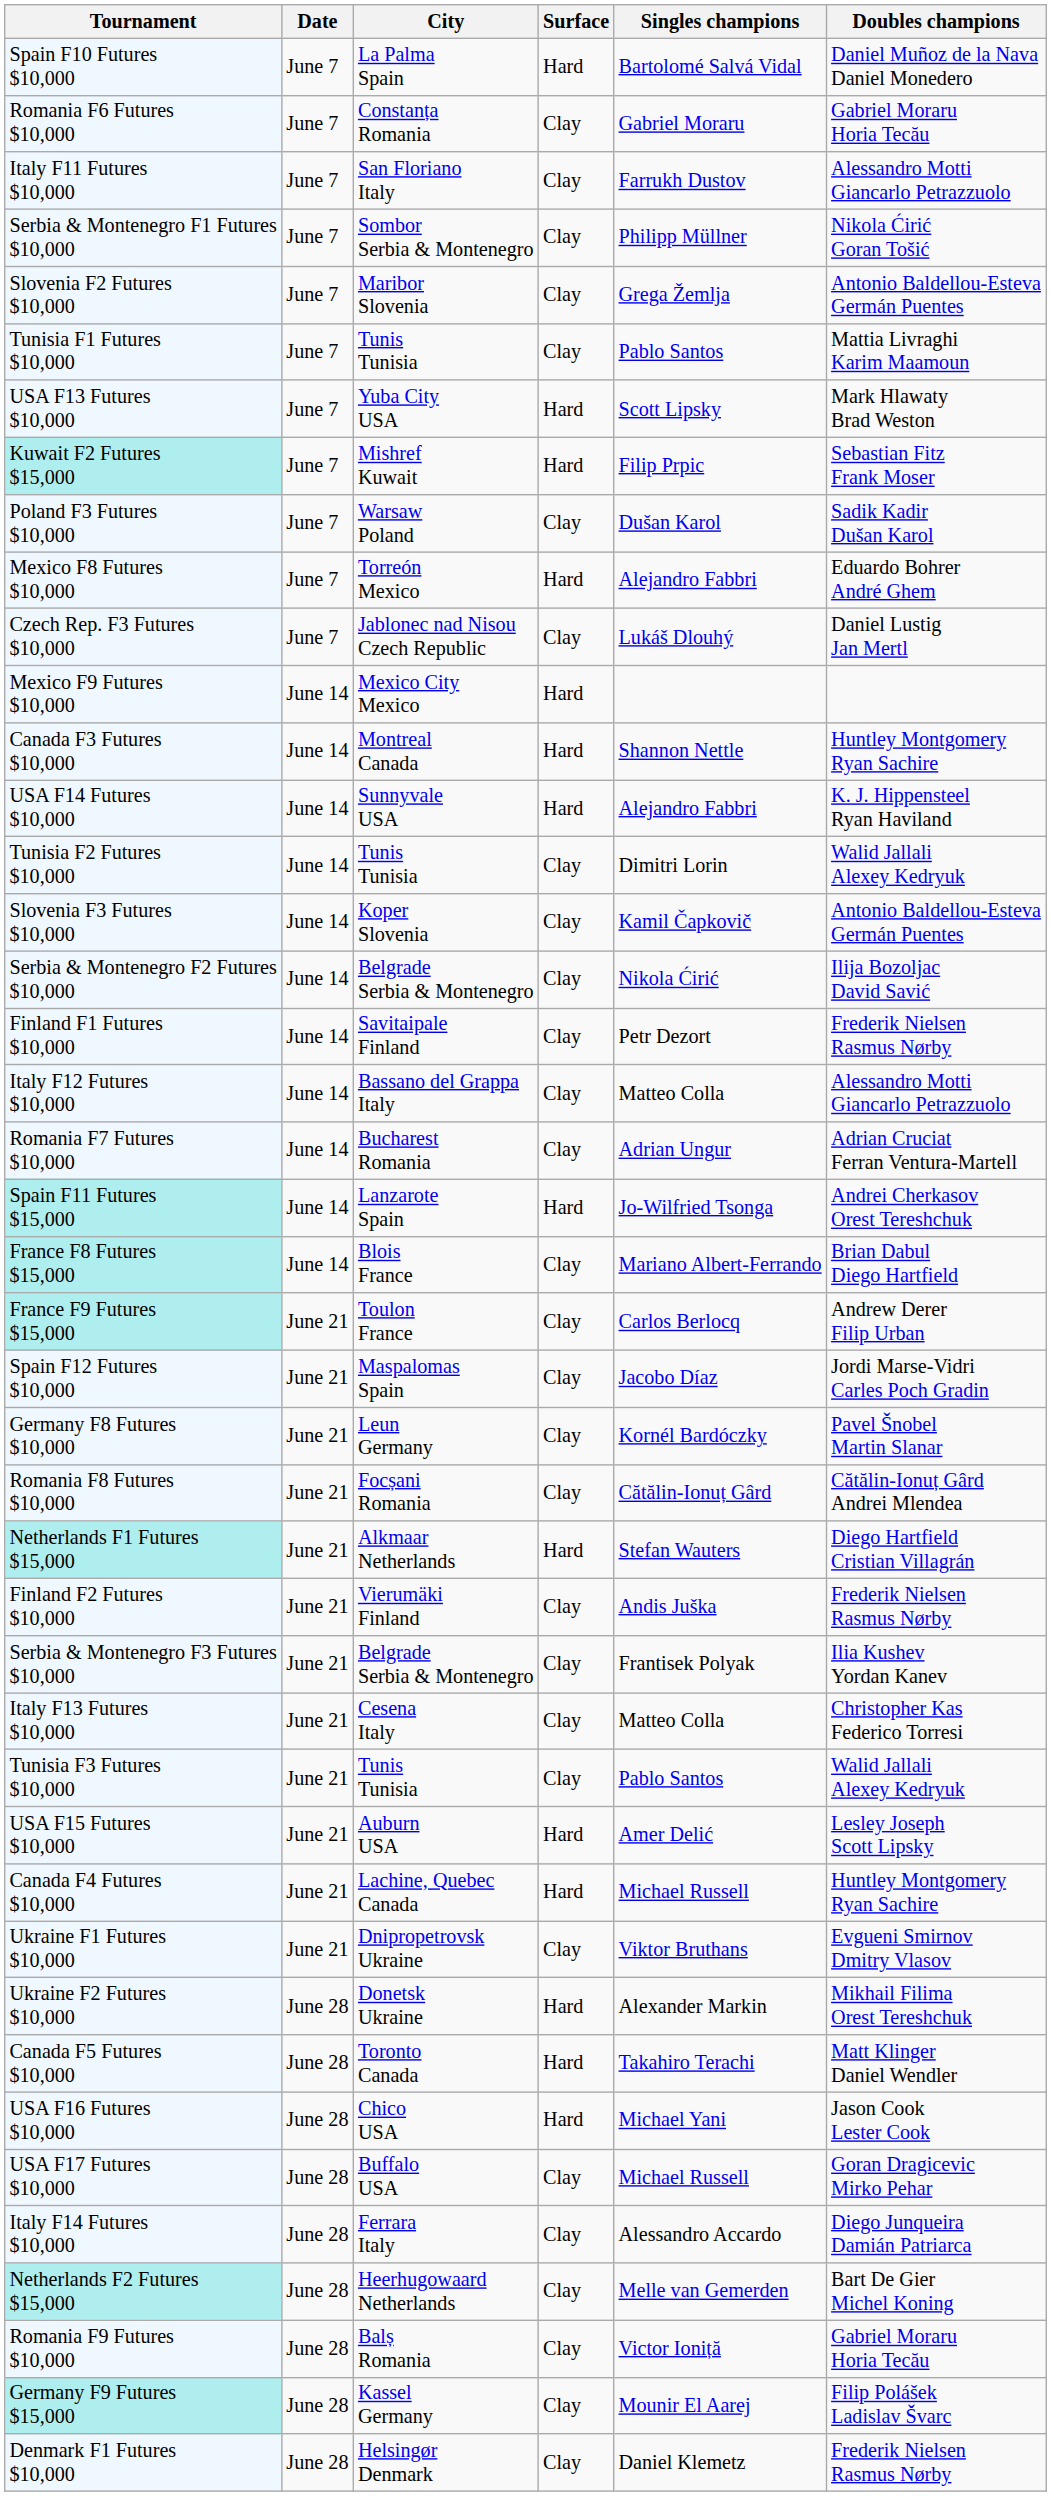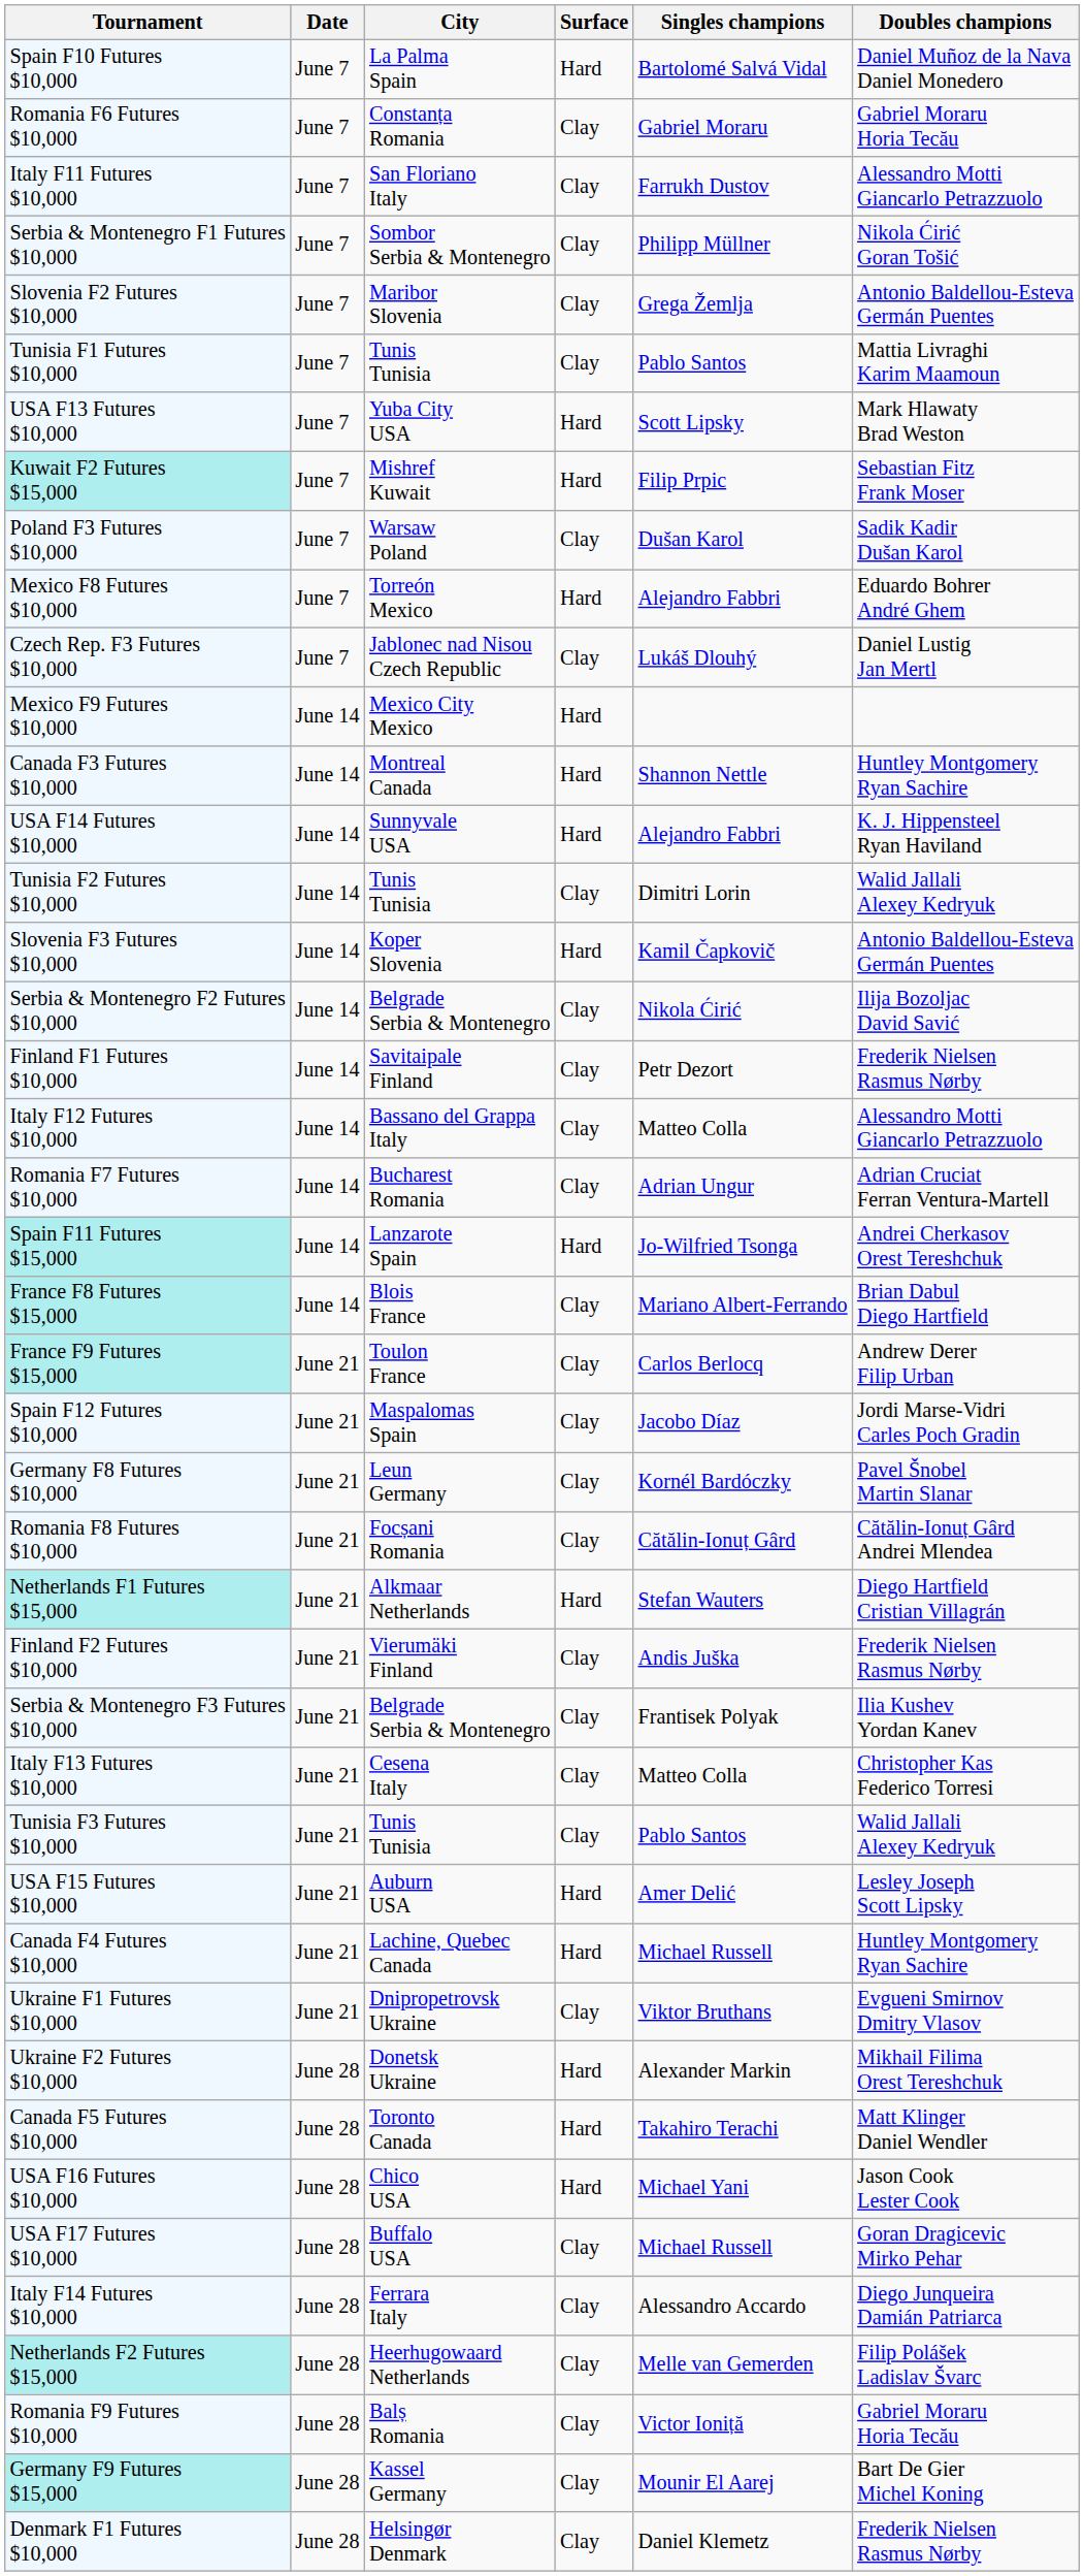 <table class="sortable wikitable" style="font-size:90%">
 <tr>
 <th>Tournament</th>
 <th>Date</th>
 <th>City</th>
 <th>Surface</th>
 <th>Singles champions</th>
 <th>Doubles champions</th>
 </tr>
 <tr>
 <td style="background:#f0f8ff;">Spain F10 Futures<br>$10,000</td>
 <td>June 7</td>
 <td><a href='#'>La Palma</a><br>Spain</td>
 <td>Hard</td>
 <td> <a href='#'>Bartolomé Salvá Vidal</a></td>
 <td> <a href='#'>Daniel Muñoz de la Nava</a><br> Daniel Monedero</td>
 </tr>
 <tr>
 <td style="background:#f0f8ff;">Romania F6 Futures<br>$10,000</td>
 <td>June 7</td>
 <td><a href='#'>Constanța</a><br>Romania</td>
 <td>Clay</td>
 <td> <a href='#'>Gabriel Moraru</a></td>
 <td> <a href='#'>Gabriel Moraru</a><br> <a href='#'>Horia Tecău</a></td>
 </tr>
 <tr>
 <td style="background:#f0f8ff;">Italy F11 Futures<br>$10,000</td>
 <td>June 7</td>
 <td><a href='#'>San Floriano</a><br>Italy</td>
 <td>Clay</td>
 <td> <a href='#'>Farrukh Dustov</a></td>
 <td> <a href='#'>Alessandro Motti</a><br> <a href='#'>Giancarlo Petrazzuolo</a></td>
 </tr>
 <tr>
 <td style="background:#f0f8ff;">Serbia & Montenegro F1 Futures<br>$10,000</td>
 <td>June 7</td>
 <td><a href='#'>Sombor</a><br>Serbia & Montenegro</td>
 <td>Clay</td>
 <td> <a href='#'>Philipp Müllner</a></td>
 <td> <a href='#'>Nikola Ćirić</a><br> <a href='#'>Goran Tošić</a></td>
 </tr>
 <tr>
 <td style="background:#f0f8ff;">Slovenia F2 Futures<br>$10,000</td>
 <td>June 7</td>
 <td><a href='#'>Maribor</a><br>Slovenia</td>
 <td>Clay</td>
 <td> <a href='#'>Grega Žemlja</a></td>
 <td> <a href='#'>Antonio Baldellou-Esteva</a><br> <a href='#'>Germán Puentes</a></td>
 </tr>
 <tr>
 <td style="background:#f0f8ff;">Tunisia F1 Futures<br>$10,000</td>
 <td>June 7</td>
 <td><a href='#'>Tunis</a><br>Tunisia</td>
 <td>Clay</td>
 <td> <a href='#'>Pablo Santos</a></td>
 <td> Mattia Livraghi<br> <a href='#'>Karim Maamoun</a></td>
 </tr>
 <tr>
 <td style="background:#f0f8ff;">USA F13 Futures<br>$10,000</td>
 <td>June 7</td>
 <td><a href='#'>Yuba City</a><br>USA</td>
 <td>Hard</td>
 <td> <a href='#'>Scott Lipsky</a></td>
 <td> Mark Hlawaty<br> Brad Weston</td>
 </tr>
 <tr>
 <td style="background:#afeeee;">Kuwait F2 Futures<br>$15,000</td>
 <td>June 7</td>
 <td><a href='#'>Mishref</a><br>Kuwait</td>
 <td>Hard</td>
 <td> <a href='#'>Filip Prpic</a></td>
 <td> <a href='#'>Sebastian Fitz</a><br> <a href='#'>Frank Moser</a></td>
 </tr>
 <tr>
 <td style="background:#f0f8ff;">Poland F3 Futures<br>$10,000</td>
 <td>June 7</td>
 <td><a href='#'>Warsaw</a><br>Poland</td>
 <td>Clay</td>
 <td> <a href='#'>Dušan Karol</a></td>
 <td> <a href='#'>Sadik Kadir</a><br> <a href='#'>Dušan Karol</a></td>
 </tr>
 <tr>
 <td style="background:#f0f8ff;">Mexico F8 Futures<br>$10,000</td>
 <td>June 7</td>
 <td><a href='#'>Torreón</a><br>Mexico</td>
 <td>Hard</td>
 <td> <a href='#'>Alejandro Fabbri</a></td>
 <td> Eduardo Bohrer<br> <a href='#'>André Ghem</a></td>
 </tr>
 <tr>
 <td style="background:#f0f8ff;">Czech Rep. F3 Futures<br>$10,000</td>
 <td>June 7</td>
 <td><a href='#'>Jablonec nad Nisou</a><br>Czech Republic</td>
 <td>Clay</td>
 <td> <a href='#'>Lukáš Dlouhý</a></td>
 <td> Daniel Lustig<br> <a href='#'>Jan Mertl</a></td>
 </tr>
 <tr>
 <td style="background:#f0f8ff;">Mexico F9 Futures<br>$10,000</td>
 <td>June 14</td>
 <td><a href='#'>Mexico City</a><br>Mexico</td>
 <td>Hard</td>
 <td></td>
 <td></td>
 </tr>
 <tr>
 <td style="background:#f0f8ff;">Canada F3 Futures<br>$10,000</td>
 <td>June 14</td>
 <td><a href='#'>Montreal</a><br>Canada</td>
 <td>Hard</td>
 <td> <a href='#'>Shannon Nettle</a></td>
 <td> <a href='#'>Huntley Montgomery</a><br> <a href='#'>Ryan Sachire</a></td>
 </tr>
 <tr>
 <td style="background:#f0f8ff;">USA F14 Futures<br>$10,000</td>
 <td>June 14</td>
 <td><a href='#'>Sunnyvale</a><br>USA</td>
 <td>Hard</td>
 <td> <a href='#'>Alejandro Fabbri</a></td>
 <td> <a href='#'>K. J. Hippensteel</a><br> Ryan Haviland</td>
 </tr>
 <tr>
 <td style="background:#f0f8ff;">Tunisia F2 Futures<br>$10,000</td>
 <td>June 14</td>
 <td><a href='#'>Tunis</a><br>Tunisia</td>
 <td>Clay</td>
 <td> Dimitri Lorin</td>
 <td> <a href='#'>Walid Jallali</a><br> <a href='#'>Alexey Kedryuk</a></td>
 </tr>
 <tr>
 <td style="background:#f0f8ff;">Slovenia F3 Futures<br>$10,000</td>
 <td>June 14</td>
 <td><a href='#'>Koper</a><br>Slovenia</td>
-<td>Clay</td>
+<td>Hard</td>
 <td> <a href='#'>Kamil Čapkovič</a></td>
 <td> <a href='#'>Antonio Baldellou-Esteva</a><br> <a href='#'>Germán Puentes</a></td>
 </tr>
 <tr>
 <td style="background:#f0f8ff;">Serbia & Montenegro F2 Futures<br>$10,000</td>
 <td>June 14</td>
 <td><a href='#'>Belgrade</a><br>Serbia & Montenegro</td>
 <td>Clay</td>
 <td> <a href='#'>Nikola Ćirić</a></td>
 <td> <a href='#'>Ilija Bozoljac</a><br> <a href='#'>David Savić</a></td>
 </tr>
 <tr>
 <td style="background:#f0f8ff;">Finland F1 Futures<br>$10,000</td>
 <td>June 14</td>
 <td><a href='#'>Savitaipale</a><br>Finland</td>
 <td>Clay</td>
 <td> Petr Dezort</td>
 <td> <a href='#'>Frederik Nielsen</a><br> <a href='#'>Rasmus Nørby</a></td>
 </tr>
 <tr>
 <td style="background:#f0f8ff;">Italy F12 Futures<br>$10,000</td>
 <td>June 14</td>
 <td><a href='#'>Bassano del Grappa</a><br>Italy</td>
 <td>Clay</td>
 <td> Matteo Colla</td>
 <td> <a href='#'>Alessandro Motti</a><br> <a href='#'>Giancarlo Petrazzuolo</a></td>
 </tr>
 <tr>
 <td style="background:#f0f8ff;">Romania F7 Futures<br>$10,000</td>
 <td>June 14</td>
 <td><a href='#'>Bucharest</a><br>Romania</td>
 <td>Clay</td>
 <td> <a href='#'>Adrian Ungur</a></td>
 <td> <a href='#'>Adrian Cruciat</a><br> Ferran Ventura-Martell</td>
 </tr>
 <tr>
 <td style="background:#afeeee;">Spain F11 Futures<br>$15,000</td>
 <td>June 14</td>
 <td><a href='#'>Lanzarote</a><br>Spain</td>
 <td>Hard</td>
 <td> <a href='#'>Jo-Wilfried Tsonga</a></td>
 <td> <a href='#'>Andrei Cherkasov</a><br> <a href='#'>Orest Tereshchuk</a></td>
 </tr>
 <tr>
 <td style="background:#afeeee;">France F8 Futures<br>$15,000</td>
 <td>June 14</td>
 <td><a href='#'>Blois</a><br>France</td>
 <td>Clay</td>
 <td> <a href='#'>Mariano Albert-Ferrando</a></td>
 <td> <a href='#'>Brian Dabul</a><br> <a href='#'>Diego Hartfield</a></td>
 </tr>
 <tr>
 <td style="background:#afeeee;">France F9 Futures<br>$15,000</td>
 <td>June 21</td>
 <td><a href='#'>Toulon</a><br>France</td>
 <td>Clay</td>
 <td> <a href='#'>Carlos Berlocq</a></td>
 <td> Andrew Derer<br> <a href='#'>Filip Urban</a></td>
 </tr>
 <tr>
 <td style="background:#f0f8ff;">Spain F12 Futures<br>$10,000</td>
 <td>June 21</td>
 <td><a href='#'>Maspalomas</a><br>Spain</td>
 <td>Clay</td>
 <td> <a href='#'>Jacobo Díaz</a></td>
 <td> Jordi Marse-Vidri<br> <a href='#'>Carles Poch Gradin</a></td>
 </tr>
 <tr>
 <td style="background:#f0f8ff;">Germany F8 Futures<br>$10,000</td>
 <td>June 21</td>
 <td><a href='#'>Leun</a><br>Germany</td>
 <td>Clay</td>
 <td> <a href='#'>Kornél Bardóczky</a></td>
 <td> <a href='#'>Pavel Šnobel</a><br> <a href='#'>Martin Slanar</a></td>
 </tr>
 <tr>
 <td style="background:#f0f8ff;">Romania F8 Futures<br>$10,000</td>
 <td>June 21</td>
 <td><a href='#'>Focșani</a><br>Romania</td>
 <td>Clay</td>
 <td> <a href='#'>Cătălin-Ionuț Gârd</a></td>
 <td> <a href='#'>Cătălin-Ionuț Gârd</a><br> Andrei Mlendea</td>
 </tr>
 <tr>
 <td style="background:#afeeee;">Netherlands F1 Futures<br>$15,000</td>
 <td>June 21</td>
 <td><a href='#'>Alkmaar</a><br>Netherlands</td>
 <td>Hard</td>
 <td> <a href='#'>Stefan Wauters</a></td>
 <td> <a href='#'>Diego Hartfield</a><br> <a href='#'>Cristian Villagrán</a></td>
 </tr>
 <tr>
 <td style="background:#f0f8ff;">Finland F2 Futures<br>$10,000</td>
 <td>June 21</td>
 <td><a href='#'>Vierumäki</a><br>Finland</td>
 <td>Clay</td>
 <td> <a href='#'>Andis Juška</a></td>
 <td> <a href='#'>Frederik Nielsen</a><br> <a href='#'>Rasmus Nørby</a></td>
 </tr>
 <tr>
 <td style="background:#f0f8ff;">Serbia & Montenegro F3 Futures<br>$10,000</td>
 <td>June 21</td>
 <td><a href='#'>Belgrade</a><br>Serbia & Montenegro</td>
 <td>Clay</td>
 <td> Frantisek Polyak</td>
 <td> <a href='#'>Ilia Kushev</a><br> Yordan Kanev</td>
 </tr>
 <tr>
 <td style="background:#f0f8ff;">Italy F13 Futures<br>$10,000</td>
 <td>June 21</td>
 <td><a href='#'>Cesena</a><br>Italy</td>
 <td>Clay</td>
 <td> Matteo Colla</td>
 <td> <a href='#'>Christopher Kas</a><br> Federico Torresi</td>
 </tr>
 <tr>
 <td style="background:#f0f8ff;">Tunisia F3 Futures<br>$10,000</td>
 <td>June 21</td>
 <td><a href='#'>Tunis</a><br>Tunisia</td>
 <td>Clay</td>
 <td> <a href='#'>Pablo Santos</a></td>
 <td> <a href='#'>Walid Jallali</a><br> <a href='#'>Alexey Kedryuk</a></td>
 </tr>
 <tr>
 <td style="background:#f0f8ff;">USA F15 Futures<br>$10,000</td>
 <td>June 21</td>
 <td><a href='#'>Auburn</a><br>USA</td>
 <td>Hard</td>
 <td> <a href='#'>Amer Delić</a></td>
 <td> <a href='#'>Lesley Joseph</a><br> <a href='#'>Scott Lipsky</a></td>
 </tr>
 <tr>
 <td style="background:#f0f8ff;">Canada F4 Futures<br>$10,000</td>
 <td>June 21</td>
 <td><a href='#'>Lachine, Quebec</a><br>Canada</td>
 <td>Hard</td>
 <td> <a href='#'>Michael Russell</a></td>
 <td> <a href='#'>Huntley Montgomery</a><br> <a href='#'>Ryan Sachire</a></td>
 </tr>
 <tr>
 <td style="background:#f0f8ff;">Ukraine F1 Futures<br>$10,000</td>
 <td>June 21</td>
 <td><a href='#'>Dnipropetrovsk</a><br>Ukraine</td>
 <td>Clay</td>
 <td> <a href='#'>Viktor Bruthans</a></td>
 <td> <a href='#'>Evgueni Smirnov</a><br> <a href='#'>Dmitry Vlasov</a></td>
 </tr>
 <tr>
 <td style="background:#f0f8ff;">Ukraine F2 Futures<br>$10,000</td>
 <td>June 28</td>
 <td><a href='#'>Donetsk</a><br>Ukraine</td>
 <td>Hard</td>
 <td> Alexander Markin</td>
 <td> <a href='#'>Mikhail Filima</a><br> <a href='#'>Orest Tereshchuk</a></td>
 </tr>
 <tr>
 <td style="background:#f0f8ff;">Canada F5 Futures<br>$10,000</td>
 <td>June 28</td>
 <td><a href='#'>Toronto</a><br>Canada</td>
 <td>Hard</td>
 <td> <a href='#'>Takahiro Terachi</a></td>
 <td> <a href='#'>Matt Klinger</a><br> Daniel Wendler</td>
 </tr>
 <tr>
 <td style="background:#f0f8ff;">USA F16 Futures<br>$10,000</td>
 <td>June 28</td>
 <td><a href='#'>Chico</a><br>USA</td>
 <td>Hard</td>
 <td> <a href='#'>Michael Yani</a></td>
 <td> Jason Cook<br> <a href='#'>Lester Cook</a></td>
 </tr>
 <tr>
 <td style="background:#f0f8ff;">USA F17 Futures<br>$10,000</td>
 <td>June 28</td>
 <td><a href='#'>Buffalo</a><br>USA</td>
 <td>Clay</td>
 <td> <a href='#'>Michael Russell</a></td>
 <td> <a href='#'>Goran Dragicevic</a><br> <a href='#'>Mirko Pehar</a></td>
 </tr>
 <tr>
 <td style="background:#f0f8ff;">Italy F14 Futures<br>$10,000</td>
 <td>June 28</td>
 <td><a href='#'>Ferrara</a><br>Italy</td>
 <td>Clay</td>
 <td> Alessandro Accardo</td>
 <td> <a href='#'>Diego Junqueira</a><br> <a href='#'>Damián Patriarca</a></td>
 </tr>
 <tr>
 <td style="background:#afeeee;">Netherlands F2 Futures<br>$15,000</td>
 <td>June 28</td>
 <td><a href='#'>Heerhugowaard</a><br>Netherlands</td>
 <td>Clay</td>
 <td> <a href='#'>Melle van Gemerden</a></td>
-<td> Bart De Gier<br> <a href='#'>Michel Koning</a></td>
+<td> <a href='#'>Filip Polášek</a><br> <a href='#'>Ladislav Švarc</a></td>
 </tr>
 <tr>
 <td style="background:#f0f8ff;">Romania F9 Futures<br>$10,000</td>
 <td>June 28</td>
 <td><a href='#'>Balș</a><br>Romania</td>
 <td>Clay</td>
 <td> <a href='#'>Victor Ioniță</a></td>
 <td> <a href='#'>Gabriel Moraru</a><br> <a href='#'>Horia Tecău</a></td>
 </tr>
 <tr>
 <td style="background:#afeeee;">Germany F9 Futures<br>$15,000</td>
 <td>June 28</td>
 <td><a href='#'>Kassel</a><br>Germany</td>
 <td>Clay</td>
 <td> <a href='#'>Mounir El Aarej</a></td>
-<td> <a href='#'>Filip Polášek</a><br> <a href='#'>Ladislav Švarc</a></td>
+<td> Bart De Gier<br> <a href='#'>Michel Koning</a></td>
 </tr>
 <tr>
 <td style="background:#f0f8ff;">Denmark F1 Futures<br>$10,000</td>
 <td>June 28</td>
 <td><a href='#'>Helsingør</a><br>Denmark</td>
 <td>Clay</td>
 <td> Daniel Klemetz</td>
 <td> <a href='#'>Frederik Nielsen</a><br> <a href='#'>Rasmus Nørby</a></td>
 </tr>
 </table>
